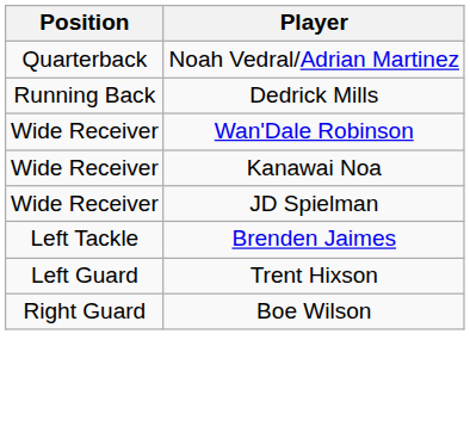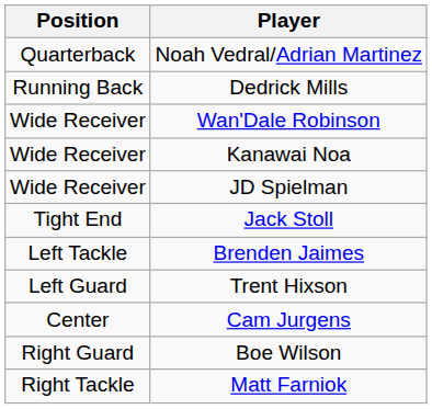 <table class="wikitable" style="text-align: center;">
 <tr>
 <th>Position</th>
 <th>Player</th>
 </tr>
 <tr>
 <td>Quarterback</td>
 <td>Noah Vedral/<a href='#'>Adrian Martinez</a></td>
 </tr>
 <tr>
 <td>Running Back</td>
 <td>Dedrick Mills</td>
 </tr>
 <tr>
 <td>Wide Receiver</td>
 <td><a href='#'>Wan'Dale Robinson</a></td>
 </tr>
 <tr>
 <td>Wide Receiver</td>
 <td>Kanawai Noa</td>
 </tr>
 <tr>
 <td>Wide Receiver</td>
 <td>JD Spielman</td>
 </tr>
 <tr>
+<td>Tight End</td>
+<td><a href='#'>Jack Stoll</a></td>
+</tr>
+<tr>
 <td>Left Tackle</td>
 <td><a href='#'>Brenden Jaimes</a></td>
 </tr>
 <tr>
 <td>Left Guard</td>
 <td>Trent Hixson</td>
 </tr>
 <tr>
+<td>Center</td>
+<td><a href='#'>Cam Jurgens</a></td>
+</tr>
+<tr>
 <td>Right Guard</td>
 <td>Boe Wilson</td>
 </tr>
+<tr>
+<td>Right Tackle</td>
+<td><a href='#'>Matt Farniok</a></td>
+</tr>
 </table>
